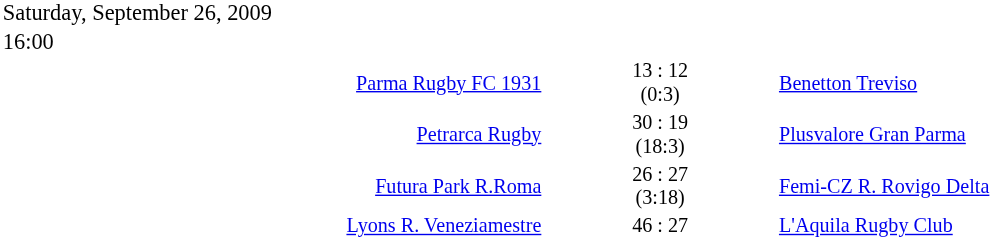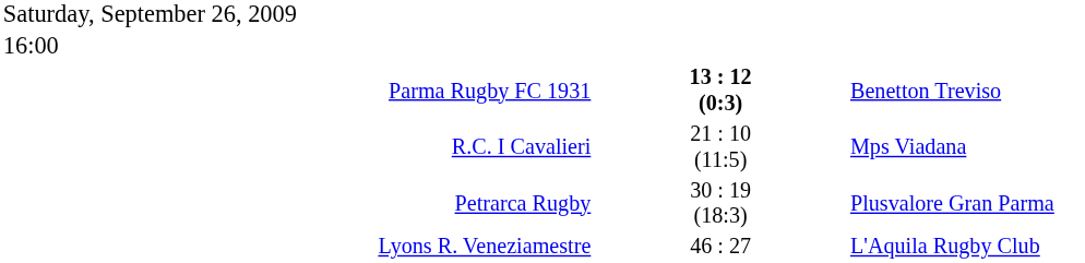 <table style="width:70%;" cellspacing="1">
 <tr>
 <th width=35%></th>
 <th width=15%></th>
 <th></th>
 </tr>
 <tr>
 <td>Saturday, September 26, 2009</td>
 </tr>
 <tr>
 <td>16:00</td>
 </tr>
 <tr style=font-size:90%>
 <td align=right><a href='#'>Parma Rugby FC 1931</a></td>
-<td align=center>13 : 12<br>(0:3)</td>
+<td align=center><strong>13 : 12<br>(0:3)</strong></td>
 <td><a href='#'>Benetton Treviso</a></td>
+</tr>
+<tr style=font-size:90%>
+<td align=right><a href='#'>R.C. I Cavalieri</a></td>
+<td align=center>21 : 10<br>(11:5)</td>
+<td><a href='#'>Mps Viadana</a></td>
 </tr>
 <tr style=font-size:90%>
 <td align=right><a href='#'>Petrarca Rugby</a></td>
 <td align=center>30 : 19<br>(18:3)</td>
 <td><a href='#'>Plusvalore Gran Parma</a></td>
 </tr>
 <tr style=font-size:90%>
-<td align=right><a href='#'>Futura Park R.Roma</a></td>
-<td align=center>26 : 27<br>(3:18)</td>
-<td><a href='#'>Femi-CZ R. Rovigo Delta</a></td>
-</tr>
-<tr style=font-size:90%>
 <td align=right><a href='#'>Lyons R. Veneziamestre</a></td>
 <td align=center>46 : 27</td>
 <td><a href='#'>L'Aquila Rugby Club</a></td>
 </tr>
 </table>
